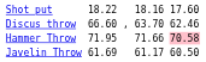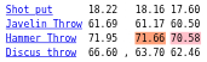 <table>
 <tr>
 <td><a href='#'>Shot put</a></td>
 <td></td>
 <td>18.22</td>
 <td></td>
 <td>18.16</td>
 <td></td>
 <td>17.60</td>
 </tr>
 <tr>
+<td><a href='#'>Javelin Throw</a></td>
+<td></td>
+<td>61.69</td>
+<td></td>
+<td>61.17</td>
+<td></td>
+<td>60.50</td>
+</tr>
+<tr>
+<td><a href='#'>Hammer Throw</a></td>
+<td></td>
+<td>71.95</td>
+<td></td>
+<td style="background: lightsalmon;">71.66</td>
+<td></td>
+<td style="background: pink;">70.58</td>
+</tr>
+<tr>
 <td><a href='#'>Discus throw</a></td>
 <td></td>
 <td>66.60 , </td>
 <td></td>
 <td>63.70</td>
 <td></td>
 <td>62.46</td>
 </tr>
-<tr>
-<td><a href='#'>Hammer Throw</a></td>
-<td></td>
-<td>71.95</td>
-<td></td>
-<td>71.66</td>
-<td></td>
-<td style="background: pink;">70.58</td>
-</tr>
-<tr>
-<td><a href='#'>Javelin Throw</a></td>
-<td></td>
-<td>61.69</td>
-<td></td>
-<td>61.17</td>
-<td></td>
-<td>60.50</td>
-</tr>
 </table>
